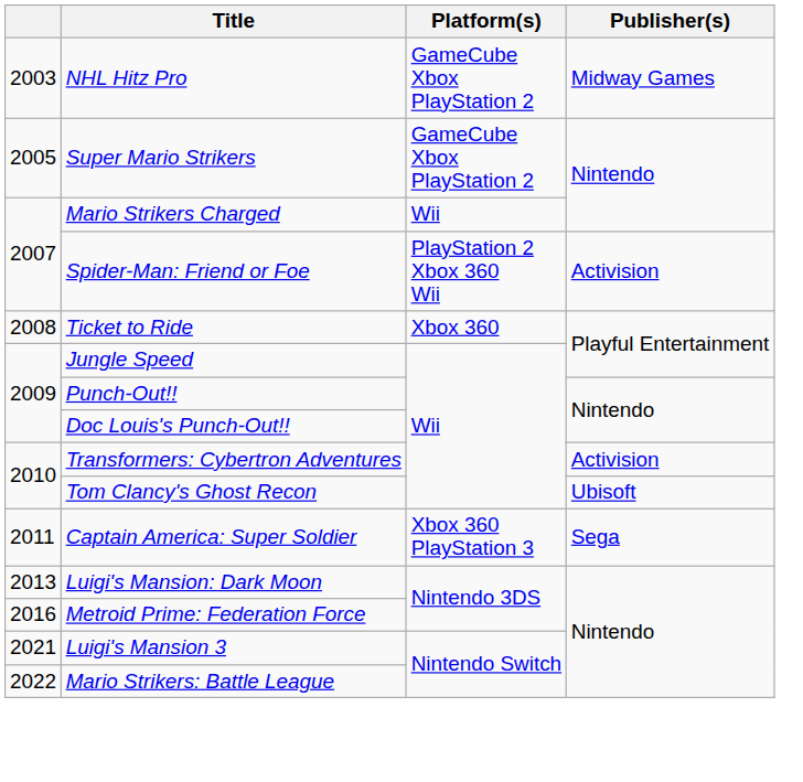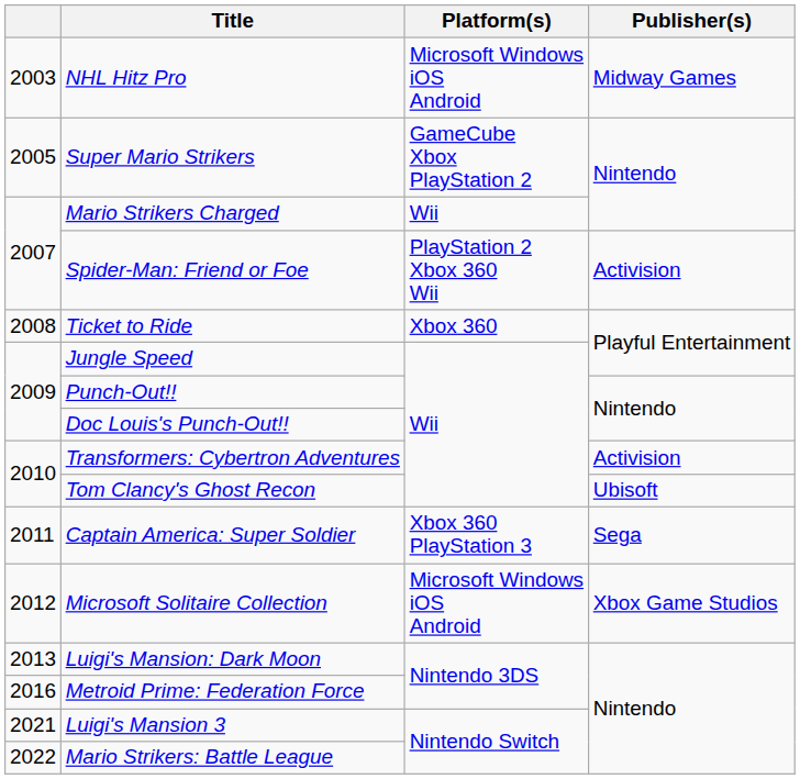 <table class="wikitable sortable plainrowheaders">
 <tr>
 <th scope="col"></th>
 <th scope="col">Title</th>
 <th scope="col">Platform(s)</th>
 <th>Publisher(s)</th>
 </tr>
 <tr>
 <td>2003</td>
 <td scope="row"><em><a href='#'>NHL Hitz Pro</a></em></td>
-<td><a href='#'>GameCube</a><br><a href='#'>Xbox</a><br><a href='#'>PlayStation 2</a></td>
+<td><a href='#'>Microsoft Windows</a><br><a href='#'>iOS</a><br><a href='#'>Android</a></td>
 <td><a href='#'>Midway Games</a></td>
 </tr>
 <tr>
 <td>2005</td>
 <td scope="row"><em><a href='#'>Super Mario Strikers</a></em></td>
 <td><a href='#'>GameCube</a><br><a href='#'>Xbox</a><br><a href='#'>PlayStation 2</a></td>
 <td rowspan="2"><a href='#'>Nintendo</a></td>
 </tr>
 <tr>
 <td rowspan="2">2007</td>
 <td scope="row"><em><a href='#'>Mario Strikers Charged</a></em></td>
 <td><a href='#'>Wii</a></td>
 </tr>
 <tr>
 <td scope="row"><em><a href='#'>Spider-Man: Friend or Foe</a></em></td>
 <td><a href='#'>PlayStation 2</a><br><a href='#'>Xbox 360</a><br><a href='#'>Wii</a></td>
 <td><a href='#'>Activision</a></td>
 </tr>
 <tr>
 <td>2008</td>
 <td scope="row"><em><a href='#'>Ticket to Ride</a></em></td>
 <td><a href='#'>Xbox 360</a></td>
 <td rowspan="2">Playful Entertainment</td>
 </tr>
 <tr>
 <td rowspan="3">2009</td>
 <td scope="row"><em><a href='#'>Jungle Speed</a></em></td>
 <td rowspan="5"><a href='#'>Wii</a></td>
 </tr>
 <tr>
 <td scope="row"><em><a href='#'>Punch-Out!!</a></em></td>
 <td rowspan="2">Nintendo</td>
 </tr>
 <tr>
 <td scope="row"><em><a href='#'>Doc Louis's Punch-Out!!</a></em></td>
 </tr>
 <tr>
 <td rowspan="2">2010</td>
 <td scope="row"><em><a href='#'>Transformers: Cybertron Adventures</a></em></td>
 <td><a href='#'>Activision</a></td>
 </tr>
 <tr>
 <td scope="row"><em><a href='#'>Tom Clancy's Ghost Recon</a></em></td>
 <td><a href='#'>Ubisoft</a></td>
 </tr>
 <tr>
 <td>2011</td>
 <td scope="row"><em><a href='#'>Captain America: Super Soldier</a></em></td>
 <td><a href='#'>Xbox 360</a><br><a href='#'>PlayStation 3</a></td>
 <td><a href='#'>Sega</a></td>
 </tr>
 <tr>
+<td>2012</td>
+<td scope="row"><em><a href='#'>Microsoft Solitaire Collection</a></em></td>
+<td><a href='#'>Microsoft Windows</a><br><a href='#'>iOS</a><br><a href='#'>Android</a></td>
+<td><a href='#'>Xbox Game Studios</a></td>
+</tr>
+<tr>
 <td>2013</td>
 <td scope="row"><em><a href='#'>Luigi's Mansion: Dark Moon</a></em></td>
 <td rowspan="2"><a href='#'>Nintendo 3DS</a></td>
 <td rowspan="4">Nintendo</td>
 </tr>
 <tr>
 <td>2016</td>
 <td scope="row"><em><a href='#'>Metroid Prime: Federation Force</a></em></td>
 </tr>
 <tr>
 <td>2021</td>
 <td scope="row"><em><a href='#'>Luigi's Mansion 3</a></em></td>
 <td rowspan="2"><a href='#'>Nintendo Switch</a></td>
 </tr>
 <tr>
 <td>2022</td>
 <td scope="row"><em><a href='#'>Mario Strikers: Battle League</a></em></td>
 </tr>
 </table>
